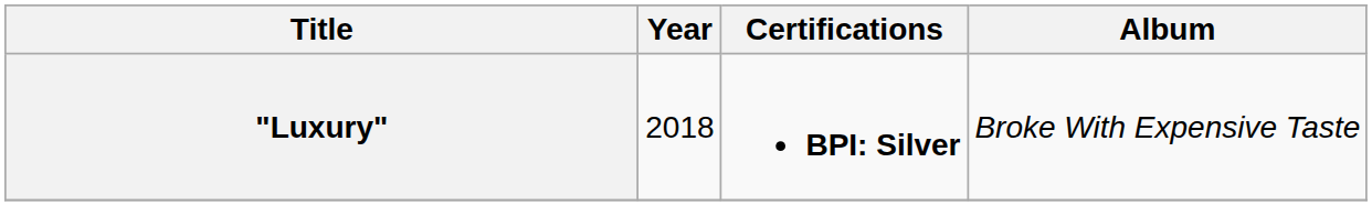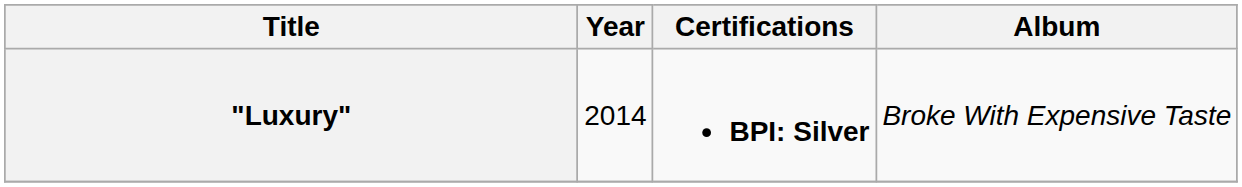 <table class="wikitable plainrowheaders" style="text-align:center;">
 <tr>
 <th scope="col" style="width:20em;">Title</th>
 <th scope="col">Year</th>
 <th scope="col">Certifications</th>
 <th scope="col">Album</th>
 </tr>
 <tr>
 <th scope="row">"Luxury"</th>
-<td>2018</td>
+<td>2014</td>
 <td><strong><br><ul><li>BPI: Silver</li></ul></strong></td>
 <td><em>Broke With Expensive Taste</em></td>
 </tr>
 <tr>
 </tr>
 </table>
